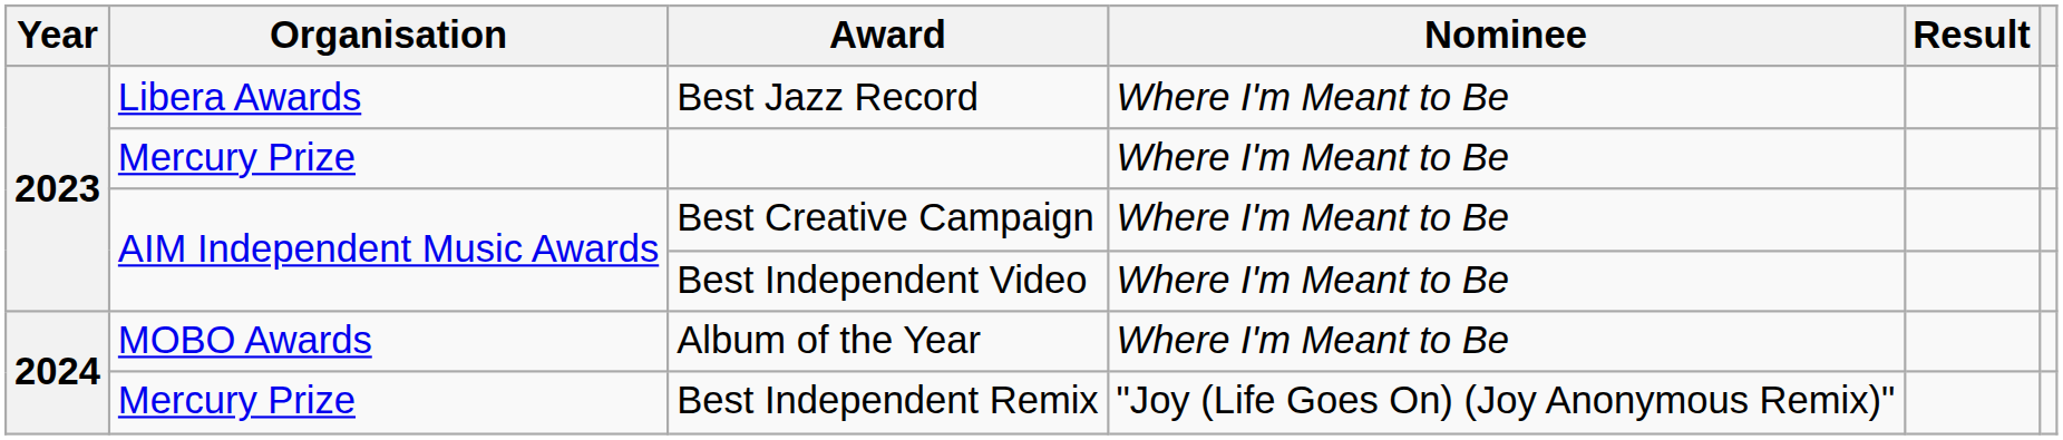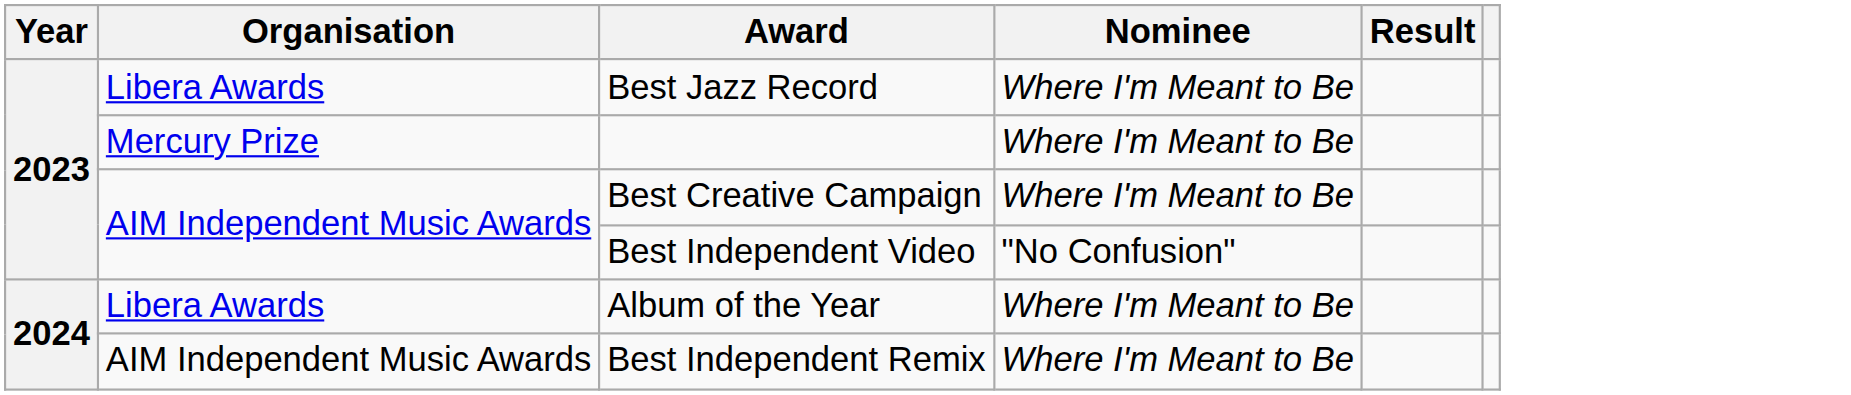 <table class="wikitable plainrowheaders">
 <tr>
 <th scope="col">Year</th>
 <th scope="col">Organisation</th>
 <th scope="col">Award</th>
 <th scope="col">Nominee</th>
 <th scope="col">Result</th>
 <th scope="col"></th>
 </tr>
 <tr>
 <th scope="row" rowspan="4">2023</th>
 <td><a href='#'>Libera Awards</a></td>
 <td>Best Jazz Record</td>
 <td><em>Where I'm Meant to Be</em></td>
 <td></td>
 <td></td>
 </tr>
 <tr>
 <td><a href='#'>Mercury Prize</a></td>
 <td></td>
 <td><em>Where I'm Meant to Be</em></td>
 <td></td>
 <td></td>
 </tr>
 <tr>
 <td rowspan="2"><a href='#'>AIM Independent Music Awards</a></td>
 <td>Best Creative Campaign</td>
 <td><em>Where I'm Meant to Be</em></td>
 <td></td>
 <td></td>
 </tr>
 <tr>
 <td>Best Independent Video</td>
-<td><em>Where I'm Meant to Be</em></td>
+<td>"No Confusion"</td>
 <td></td>
 <td></td>
 </tr>
 <tr>
 <th scope="row" rowspan="2">2024</th>
-<td><a href='#'>MOBO Awards</a></td>
+<td><a href='#'>Libera Awards</a></td>
 <td>Album of the Year</td>
 <td><em>Where I'm Meant to Be</em></td>
 <td></td>
 <td></td>
 </tr>
 <tr>
-<td><a href='#'>Mercury Prize</a></td>
+<td>AIM Independent Music Awards</td>
 <td>Best Independent Remix</td>
-<td>"Joy (Life Goes On) (Joy Anonymous Remix)"</td>
+<td><em>Where I'm Meant to Be</em></td>
 <td></td>
 <td></td>
 </tr>
 </table>
